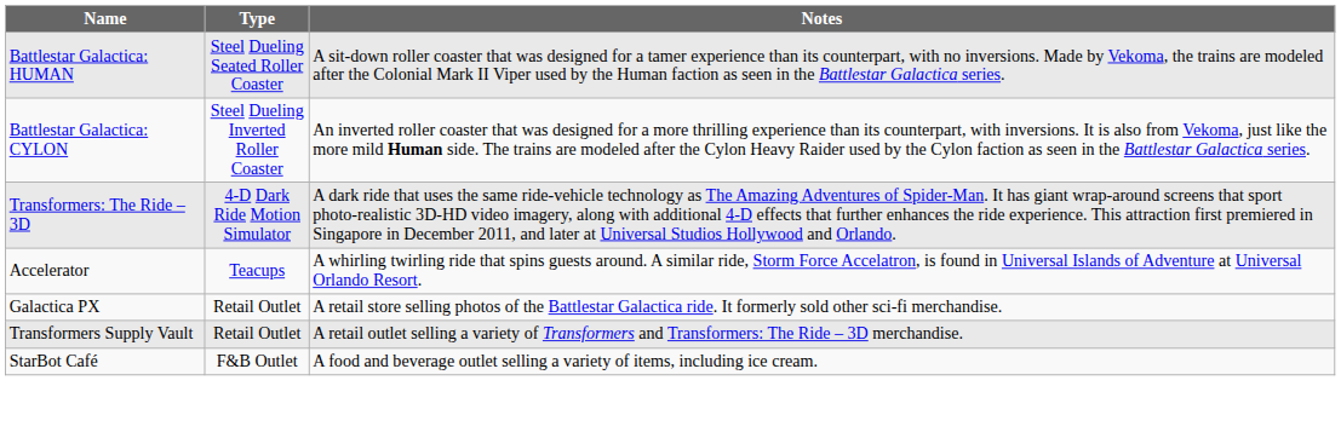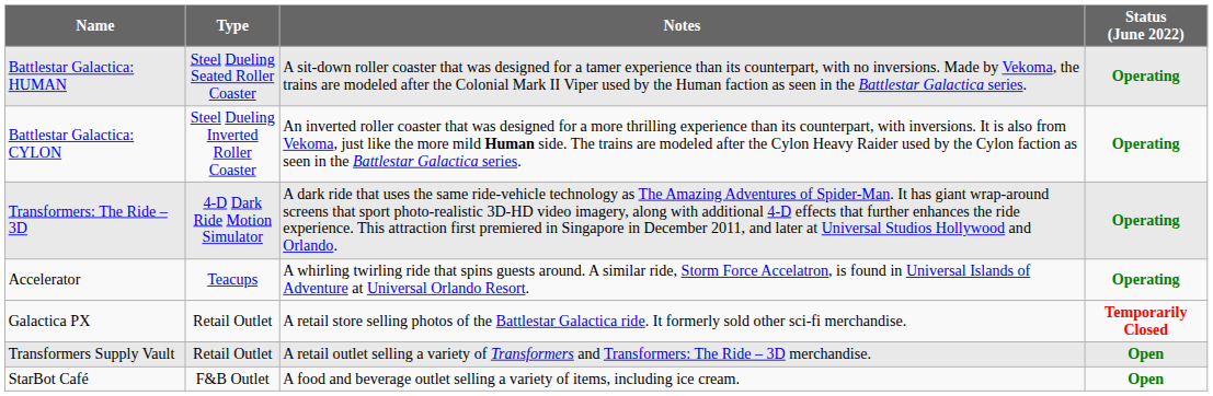 <table class=wikitable>
 <tr>
 <th scope="col" style="background:#666; color:#fff; width:180px;">Name</th>
 <th scope="col" style="background:#666; color:#fff; width:90px;">Type</th>
 <th style="background:#666; color:#fff;" scope="col">Notes</th>
+<th scope="col" style="background:#666; color:#fff; width:120px;">Status<br>(June 2022)</th>
 </tr>
 <tr style="background:#e9e9e9;">
 <td><a href='#'>Battlestar Galactica: HUMAN</a></td>
 <td align="center"><a href='#'>Steel</a> <a href='#'>Dueling</a> <a href='#'>Seated Roller Coaster</a></td>
 <td>A sit-down roller coaster that was designed for a tamer experience than its counterpart, with no inversions. Made by <a href='#'>Vekoma</a>, the trains are modeled after the Colonial Mark II Viper used by the Human faction as seen in the <a href='#'><em>Battlestar Galactica</em> series</a>.</td>
+<td style="color:Green;" align="center"><strong>Operating</strong></td>
 </tr>
 <tr>
 <td><a href='#'>Battlestar Galactica: CYLON</a></td>
 <td align="center"><a href='#'>Steel</a> <a href='#'>Dueling</a> <a href='#'>Inverted</a> <a href='#'>Roller Coaster</a></td>
 <td>An inverted roller coaster that was designed for a more thrilling experience than its counterpart, with inversions. It is also from <a href='#'>Vekoma</a>, just like the more mild <strong>Human</strong> side. The trains are modeled after the Cylon Heavy Raider used by the Cylon faction as seen in the <a href='#'><em>Battlestar Galactica</em> series</a>.</td>
+<td style="color:Green;" align="center"><strong>Operating</strong></td>
 </tr>
 <tr style="background:#e9e9e9;">
 <td><a href='#'>Transformers: The Ride – 3D</a></td>
 <td align="center"><a href='#'>4-D</a> <a href='#'>Dark Ride</a> <a href='#'>Motion Simulator</a></td>
 <td>A dark ride that uses the same ride-vehicle technology as <a href='#'>The Amazing Adventures of Spider-Man</a>. It has giant wrap-around screens that sport photo-realistic 3D-HD video imagery, along with additional <a href='#'>4-D</a> effects that further enhances the ride experience. This attraction first premiered in Singapore in December 2011, and later at <a href='#'>Universal Studios Hollywood</a> and <a href='#'>Orlando</a>.</td>
+<td style="color:green;" align="center"><strong>Operating</strong></td>
 </tr>
 <tr>
 <td>Accelerator</td>
 <td align=center><a href='#'>Teacups</a></td>
 <td>A whirling twirling ride that spins guests around. A similar ride, <a href='#'>Storm Force Accelatron</a>, is found in <a href='#'>Universal Islands of Adventure</a> at <a href='#'>Universal Orlando Resort</a>.</td>
+<td style="color:green;" align=center><strong>Operating</strong></td>
 </tr>
 <tr>
 <td>Galactica PX</td>
 <td align=center>Retail Outlet</td>
 <td>A retail store selling photos of the <a href='#'>Battlestar Galactica ride</a>. It formerly sold other sci-fi merchandise.</td>
+<td style="color:red;" align=center><strong>Temporarily Closed</strong></td>
 </tr>
 <tr style="background:#e9e9e9;">
 <td>Transformers Supply Vault</td>
 <td align=center>Retail Outlet</td>
 <td>A retail outlet selling a variety of <em><a href='#'>Transformers</a></em> and <a href='#'>Transformers: The Ride – 3D</a> merchandise.</td>
+<td style="color:green;" align=center><strong>Open</strong></td>
 </tr>
 <tr>
 <td>StarBot Café</td>
 <td align=center><abbr>F&B</abbr> Outlet</td>
 <td>A food and beverage outlet selling a variety of items, including ice cream.</td>
+<td style="color:green;" align=center><strong>Open</strong></td>
 </tr>
 </table>
